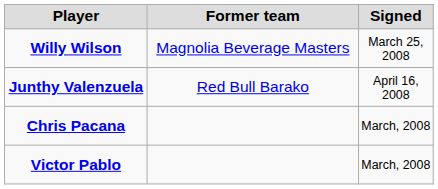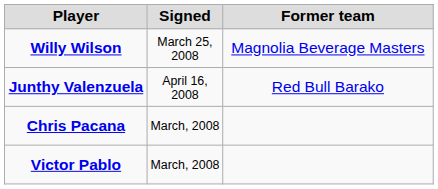 <table class="wikitable" style="text-align: center">
 <tr align="center" bgcolor="#dddddd">
 <td style="width:140px"><strong>Player</strong></td>
+<td style="width:70px"><strong>Signed</strong></td>
 <td style="width:210px"><strong>Former team</strong></td>
-<td style="width:70px"><strong>Signed</strong></td>
 </tr>
 <tr style="height:40px">
 <td><strong><a href='#'>Willy Wilson</a></strong></td>
+<td style="font-size: 80%">March 25, 2008</td>
 <td><a href='#'>Magnolia Beverage Masters</a></td>
-<td style="font-size: 80%">March 25, 2008</td>
 </tr>
 <tr style="height:40px">
 <td><strong><a href='#'>Junthy Valenzuela</a></strong></td>
+<td style="font-size: 80%">April 16, 2008</td>
 <td><a href='#'>Red Bull Barako</a></td>
-<td style="font-size: 80%">April 16, 2008</td>
 </tr>
 <tr style="height:40px">
 <td><strong><a href='#'>Chris Pacana</a></strong></td>
+<td style="font-size: 80%">March, 2008</td>
 <td></td>
-<td style="font-size: 80%">March, 2008</td>
 </tr>
 <tr style="height:40px">
 <td><strong><a href='#'>Victor Pablo</a></strong></td>
+<td style="font-size: 80%">March, 2008</td>
 <td></td>
-<td style="font-size: 80%">March, 2008</td>
 </tr>
 </table>
